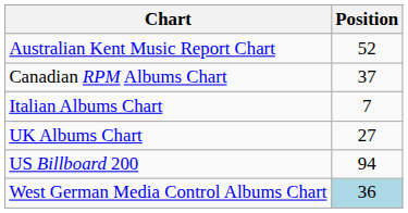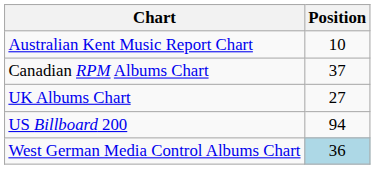 <table class="wikitable sortable" style="text-align:center;">
 <tr>
 <th>Chart</th>
 <th>Position</th>
 </tr>
 <tr>
 <td align="left"><a href='#'>Australian Kent Music Report Chart</a></td>
-<td>52</td>
+<td>10</td>
 </tr>
 <tr>
 <td align="left">Canadian <em><a href='#'>RPM</a></em> <a href='#'>Albums Chart</a></td>
 <td>37</td>
-</tr>
-<tr>
-<td align="left"><a href='#'>Italian Albums Chart</a></td>
-<td>7</td>
 </tr>
 <tr>
 <td align="left"><a href='#'>UK Albums Chart</a></td>
 <td>27</td>
 </tr>
 <tr>
 <td align="left"><a href='#'>US <em>Billboard</em> 200</a></td>
 <td>94</td>
 </tr>
 <tr>
 <td align="left"><a href='#'>West German Media Control Albums Chart</a></td>
 <td style="background: lightblue;">36</td>
 </tr>
 </table>
